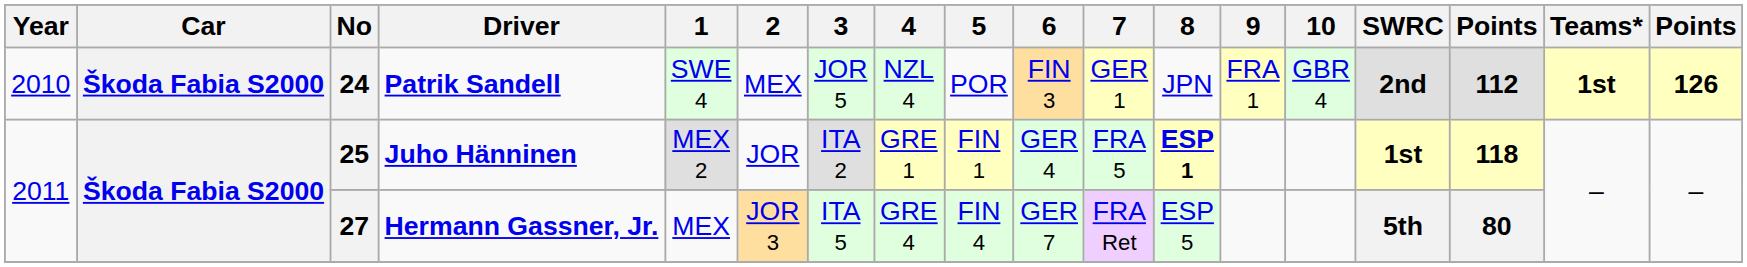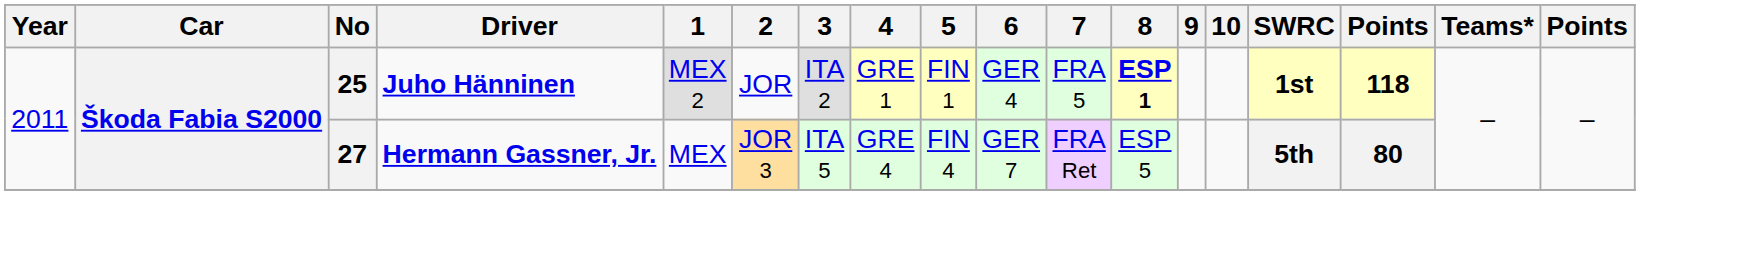 <table class="wikitable" border="1" style="text-align:center; font-size:90%;">
 <tr>
 <th>Year</th>
 <th>Car</th>
 <th>No</th>
 <th>Driver</th>
 <th>1</th>
 <th>2</th>
 <th>3</th>
 <th>4</th>
 <th>5</th>
 <th>6</th>
 <th>7</th>
 <th>8</th>
 <th>9</th>
 <th>10</th>
 <th>SWRC</th>
 <th>Points</th>
 <th>Teams*</th>
 <th>Points</th>
-</tr>
-<tr>
-<td><a href='#'>2010</a></td>
-<th><a href='#'>Škoda Fabia S2000</a></th>
-<th>24</th>
-<td align="left"> <strong><a href='#'>Patrik Sandell</a></strong></td>
-<td style="background:#DFFFDF;"><a href='#'>SWE</a><br><small>4</small></td>
-<td><a href='#'>MEX</a></td>
-<td style="background:#DFFFDF;"><a href='#'>JOR</a><br><small>5</small></td>
-<td style="background:#DFFFDF;"><a href='#'>NZL</a><br><small>4</small></td>
-<td><a href='#'>POR</a></td>
-<td style="background:#FFDF9F;"><a href='#'>FIN</a><br><small>3</small></td>
-<td style="background:#FFFFBF;"><a href='#'>GER</a><br><small>1</small></td>
-<td><a href='#'>JPN</a></td>
-<td style="background:#FFFFBF;"><a href='#'>FRA</a><br><small>1</small></td>
-<td style="background:#DFFFDF;"><a href='#'>GBR</a><br><small>4</small></td>
-<td style="background:#DFDFDF;"><strong>2nd</strong></td>
-<td style="background:#DFDFDF;"><strong>112</strong></td>
-<td style="background:#FFFFBF;"><strong>1st</strong></td>
-<td style="background:#FFFFBF;"><strong>126</strong></td>
 </tr>
 <tr>
 <td rowspan="2"><a href='#'>2011</a></td>
 <th rowspan="2"><a href='#'>Škoda Fabia S2000</a></th>
 <th>25</th>
 <td align="left"> <strong><a href='#'>Juho Hänninen</a></strong></td>
 <td style="background:#DFDFDF;"><a href='#'>MEX</a><br><small>2</small></td>
 <td><a href='#'>JOR</a></td>
 <td style="background:#DFDFDF;"><a href='#'>ITA</a><br><small>2</small></td>
 <td style="background:#FFFFBF;"><a href='#'>GRE</a><br><small>1</small></td>
 <td style="background:#FFFFBF;"><a href='#'>FIN</a><br><small>1</small></td>
 <td style="background:#DFFFDF;"><a href='#'>GER</a><br><small>4</small></td>
 <td style="background:#DFFFDF;"><a href='#'>FRA</a><br><small>5</small></td>
 <td style="background:#FFFFBF;"><strong><a href='#'>ESP</a><br><small>1</small></strong></td>
 <td></td>
 <td></td>
 <td style="background:#FFFFBF;"><strong>1st</strong></td>
 <td style="background:#FFFFBF;"><strong>118</strong></td>
 <td rowspan="2">–</td>
 <td rowspan="2">–</td>
 </tr>
 <tr>
 <th>27</th>
 <td align="left"> <strong><a href='#'>Hermann Gassner, Jr.</a></strong></td>
 <td><a href='#'>MEX</a></td>
 <td style="background:#FFDF9F;"><a href='#'>JOR</a><br><small>3</small></td>
 <td style="background:#DFFFDF;"><a href='#'>ITA</a><br><small>5</small></td>
 <td style="background:#DFFFDF;"><a href='#'>GRE</a><br><small>4</small></td>
 <td style="background:#DFFFDF;"><a href='#'>FIN</a><br><small>4</small></td>
 <td style="background:#DFFFDF;"><a href='#'>GER</a><br><small>7</small></td>
 <td style="background:#EFCFFF;"><a href='#'>FRA</a><br><small>Ret</small></td>
 <td style="background:#DFFFDF;"><a href='#'>ESP</a><br><small>5</small></td>
 <td></td>
 <td></td>
 <th>5th</th>
 <th>80</th>
 </tr>
 <tr>
 </tr>
 </table>
